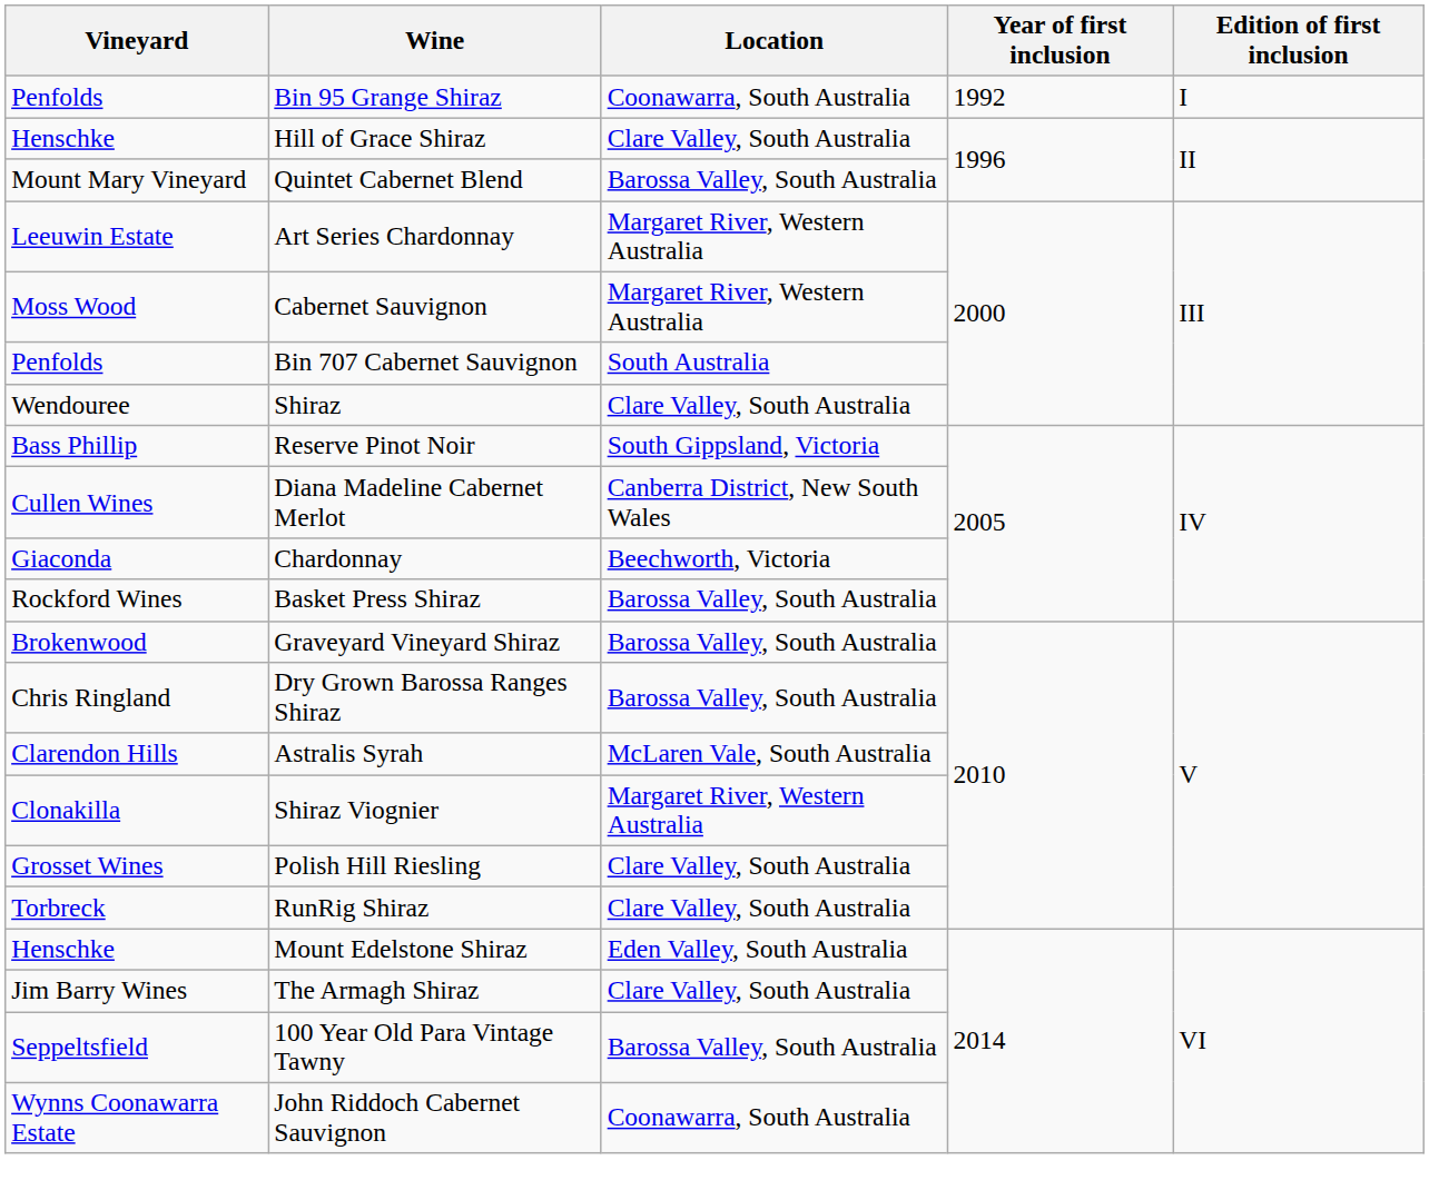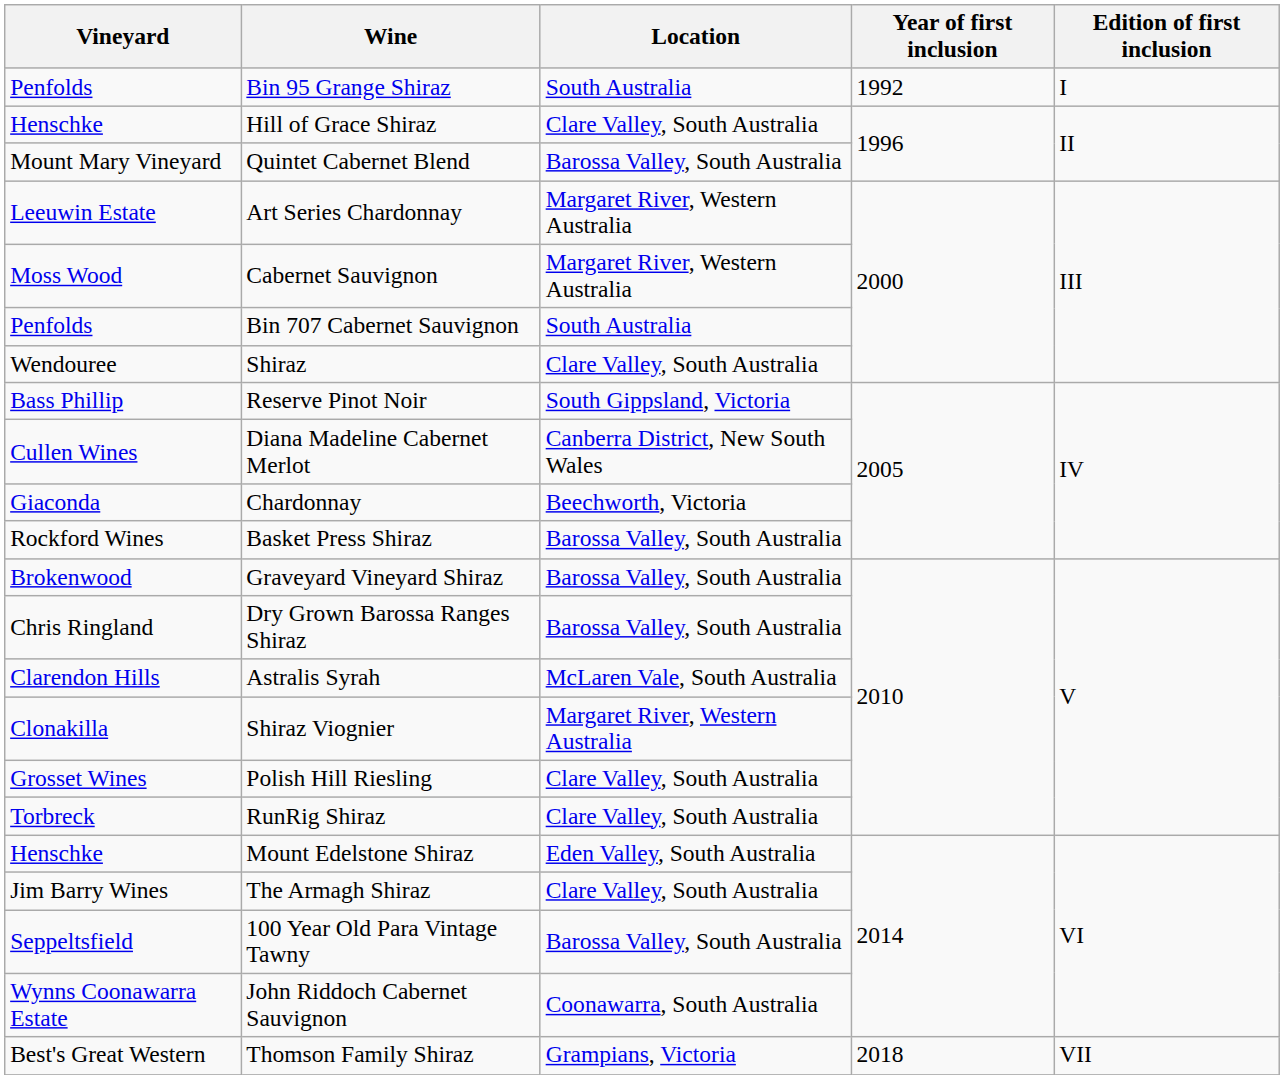 <table class="wikitable sortable">
 <tr>
 <th>Vineyard</th>
 <th>Wine</th>
 <th>Location</th>
 <th>Year of first inclusion</th>
 <th>Edition of first inclusion</th>
 </tr>
 <tr>
 <td><a href='#'>Penfolds</a></td>
 <td><a href='#'>Bin 95 Grange Shiraz</a></td>
-<td><a href='#'>Coonawarra</a>, South Australia</td>
+<td><a href='#'>South Australia</a></td>
 <td>1992</td>
 <td>I</td>
 </tr>
 <tr>
 <td><a href='#'>Henschke</a></td>
 <td>Hill of Grace Shiraz</td>
 <td><a href='#'>Clare Valley</a>, South Australia</td>
 <td rowspan="2">1996</td>
 <td rowspan="2">II</td>
 </tr>
 <tr>
 <td>Mount Mary Vineyard</td>
 <td>Quintet Cabernet Blend</td>
 <td><a href='#'>Barossa Valley</a>, South Australia</td>
 </tr>
 <tr>
 <td><a href='#'>Leeuwin Estate</a></td>
 <td>Art Series Chardonnay</td>
 <td><a href='#'>Margaret River</a>, Western Australia</td>
 <td rowspan="4">2000</td>
 <td rowspan="4">III</td>
 </tr>
 <tr>
 <td><a href='#'>Moss Wood</a></td>
 <td>Cabernet Sauvignon</td>
 <td><a href='#'>Margaret River</a>, Western Australia</td>
 </tr>
 <tr>
 <td><a href='#'>Penfolds</a></td>
 <td>Bin 707 Cabernet Sauvignon</td>
 <td><a href='#'>South Australia</a></td>
 </tr>
 <tr>
 <td>Wendouree</td>
 <td>Shiraz</td>
 <td><a href='#'>Clare Valley</a>, South Australia</td>
 </tr>
 <tr>
 <td><a href='#'>Bass Phillip</a></td>
 <td>Reserve Pinot Noir</td>
 <td><a href='#'>South Gippsland</a>, <a href='#'>Victoria</a></td>
 <td rowspan="4">2005</td>
 <td rowspan="4">IV</td>
 </tr>
 <tr>
 <td><a href='#'>Cullen Wines</a></td>
 <td>Diana Madeline Cabernet Merlot</td>
 <td><a href='#'>Canberra District</a>, New South Wales</td>
 </tr>
 <tr>
 <td><a href='#'>Giaconda</a></td>
 <td>Chardonnay</td>
 <td><a href='#'>Beechworth</a>, Victoria</td>
 </tr>
 <tr>
 <td>Rockford Wines</td>
 <td>Basket Press Shiraz</td>
 <td><a href='#'>Barossa Valley</a>, South Australia</td>
 </tr>
 <tr>
 <td><a href='#'>Brokenwood</a></td>
 <td>Graveyard Vineyard Shiraz</td>
 <td><a href='#'>Barossa Valley</a>, South Australia</td>
 <td rowspan="6">2010</td>
 <td rowspan="6">V</td>
 </tr>
 <tr>
 <td>Chris Ringland</td>
 <td>Dry Grown Barossa Ranges Shiraz</td>
 <td><a href='#'>Barossa Valley</a>, South Australia</td>
 </tr>
 <tr>
 <td><a href='#'>Clarendon Hills</a></td>
 <td>Astralis Syrah</td>
 <td><a href='#'>McLaren Vale</a>, South Australia</td>
 </tr>
 <tr>
 <td><a href='#'>Clonakilla</a></td>
 <td>Shiraz Viognier</td>
 <td><a href='#'>Margaret River</a>, <a href='#'>Western Australia</a></td>
 </tr>
 <tr>
 <td><a href='#'>Grosset Wines</a></td>
 <td>Polish Hill Riesling</td>
 <td><a href='#'>Clare Valley</a>, South Australia</td>
 </tr>
 <tr>
 <td><a href='#'>Torbreck</a></td>
 <td>RunRig Shiraz</td>
 <td><a href='#'>Clare Valley</a>, South Australia</td>
 </tr>
 <tr>
 <td><a href='#'>Henschke</a></td>
 <td>Mount Edelstone Shiraz</td>
 <td><a href='#'>Eden Valley</a>, South Australia</td>
 <td rowspan="4">2014</td>
 <td rowspan="4">VI</td>
 </tr>
 <tr>
 <td>Jim Barry Wines</td>
 <td>The Armagh Shiraz</td>
 <td><a href='#'>Clare Valley</a>, South Australia</td>
 </tr>
 <tr>
 <td><a href='#'>Seppeltsfield</a></td>
 <td>100 Year Old Para Vintage Tawny</td>
 <td><a href='#'>Barossa Valley</a>, South Australia</td>
 </tr>
 <tr>
 <td><a href='#'>Wynns Coonawarra Estate</a></td>
 <td>John Riddoch Cabernet Sauvignon</td>
 <td><a href='#'>Coonawarra</a>, South Australia</td>
 </tr>
+<tr>
+<td>Best's Great Western</td>
+<td>Thomson Family Shiraz</td>
+<td><a href='#'>Grampians</a>, <a href='#'>Victoria</a></td>
+<td>2018</td>
+<td>VII</td>
+</tr>
 </table>
